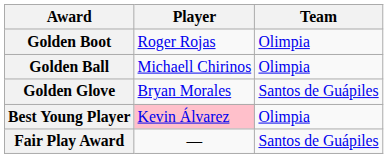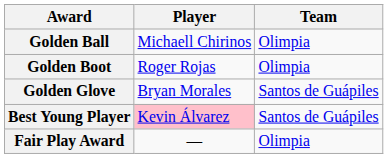 <table class="wikitable">
 <tr>
 <th>Award</th>
 <th>Player</th>
 <th>Team</th>
 </tr>
 <tr>
-<th>Golden Boot</th>
-<td> <a href='#'>Roger Rojas</a></td>
+<th>Golden Ball</th>
+<td> <a href='#'>Michaell Chirinos</a></td>
 <td> <a href='#'>Olimpia</a></td>
 </tr>
 <tr>
-<th>Golden Ball</th>
-<td> <a href='#'>Michaell Chirinos</a></td>
+<th>Golden Boot</th>
+<td> <a href='#'>Roger Rojas</a></td>
 <td> <a href='#'>Olimpia</a></td>
 </tr>
 <tr>
 <th>Golden Glove</th>
 <td> <a href='#'>Bryan Morales</a></td>
 <td> <a href='#'>Santos de Guápiles</a></td>
 </tr>
 <tr>
 <th>Best Young Player</th>
 <td style="background: pink;"> <a href='#'>Kevin Álvarez</a></td>
-<td> <a href='#'>Olimpia</a></td>
+<td> <a href='#'>Santos de Guápiles</a></td>
 </tr>
 <tr>
 <th>Fair Play Award</th>
 <td align=center>—</td>
-<td> <a href='#'>Santos de Guápiles</a></td>
+<td> <a href='#'>Olimpia</a></td>
 </tr>
 </table>
